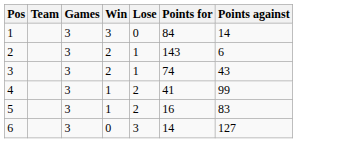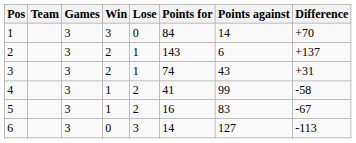 <table class = "wikitable">
 <tr>
 <th>Pos</th>
 <th>Team</th>
 <th>Games</th>
 <th>Win</th>
 <th>Lose</th>
 <th>Points for</th>
 <th>Points against</th>
+<th>Difference</th>
 </tr>
 <tr>
 <td>1</td>
 <td></td>
 <td>3</td>
 <td>3</td>
 <td>0</td>
 <td>84</td>
 <td>14</td>
+<td>+70</td>
 </tr>
 <tr>
 <td>2</td>
 <td></td>
 <td>3</td>
 <td>2</td>
 <td>1</td>
 <td>143</td>
 <td>6</td>
+<td>+137</td>
 </tr>
 <tr>
 <td>3</td>
 <td></td>
 <td>3</td>
 <td>2</td>
 <td>1</td>
 <td>74</td>
 <td>43</td>
+<td>+31</td>
 </tr>
 <tr>
 <td>4</td>
 <td></td>
 <td>3</td>
 <td>1</td>
 <td>2</td>
 <td>41</td>
 <td>99</td>
+<td>-58</td>
 </tr>
 <tr>
 <td>5</td>
 <td></td>
 <td>3</td>
 <td>1</td>
 <td>2</td>
 <td>16</td>
 <td>83</td>
+<td>-67</td>
 </tr>
 <tr>
 <td>6</td>
 <td></td>
 <td>3</td>
 <td>0</td>
 <td>3</td>
 <td>14</td>
 <td>127</td>
+<td>-113</td>
 </tr>
 </table>
